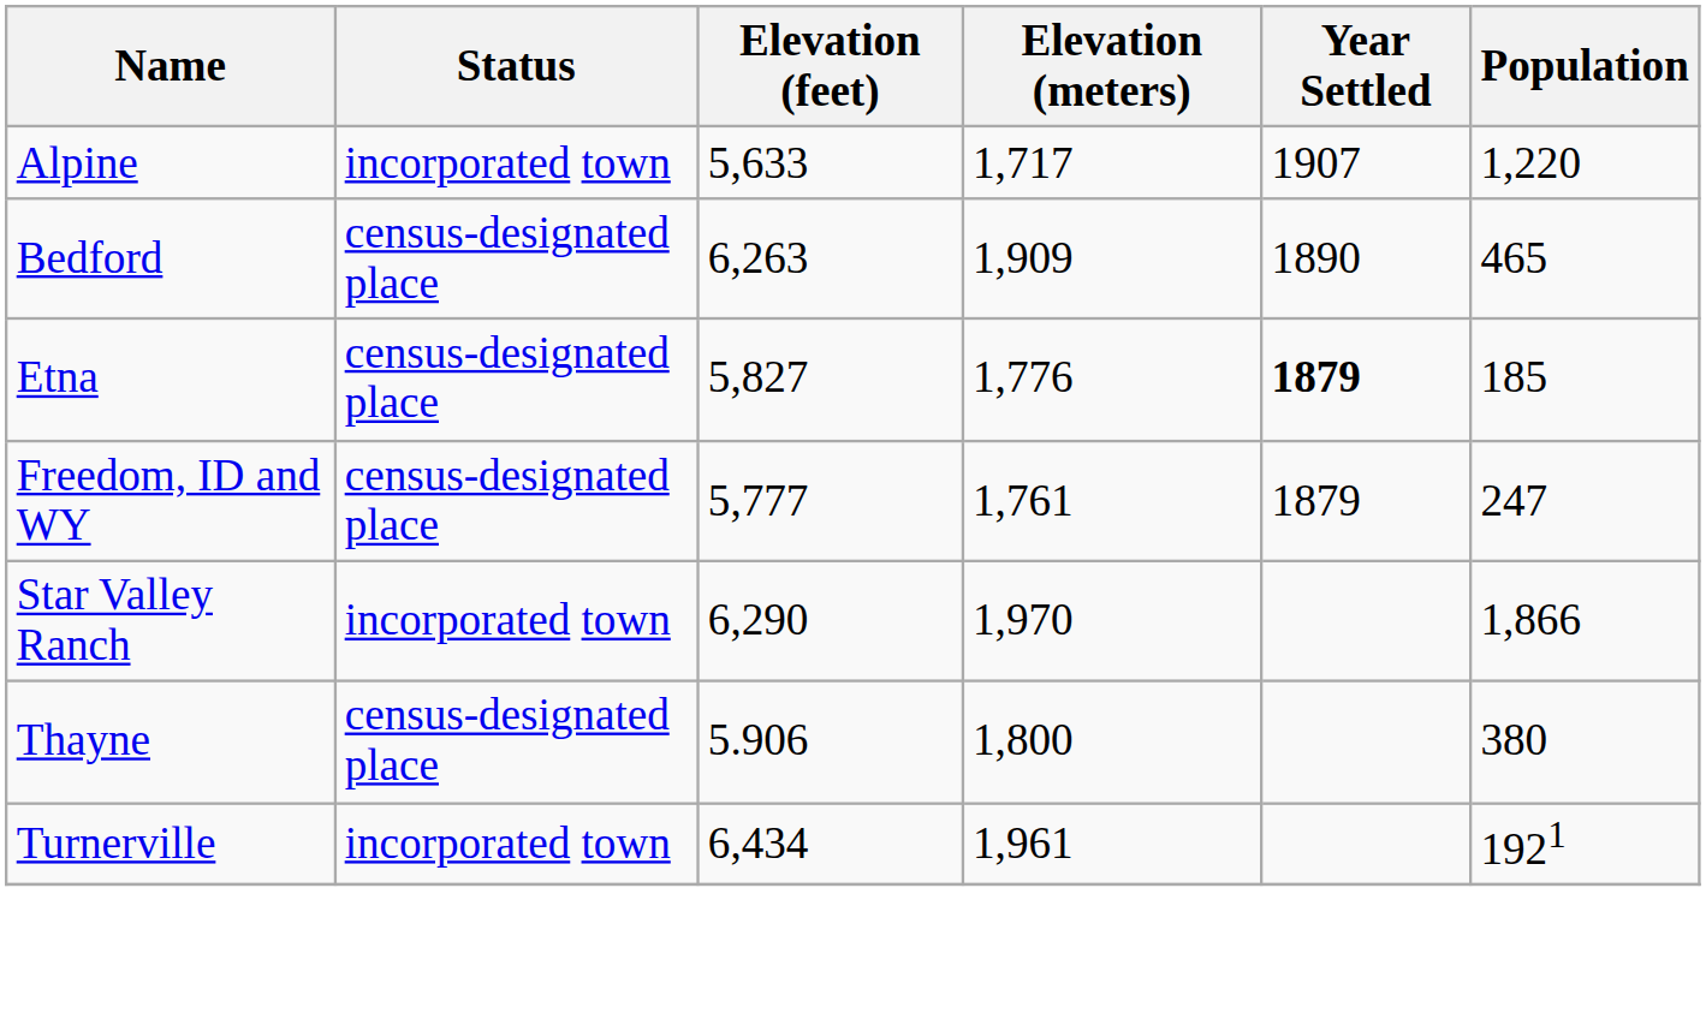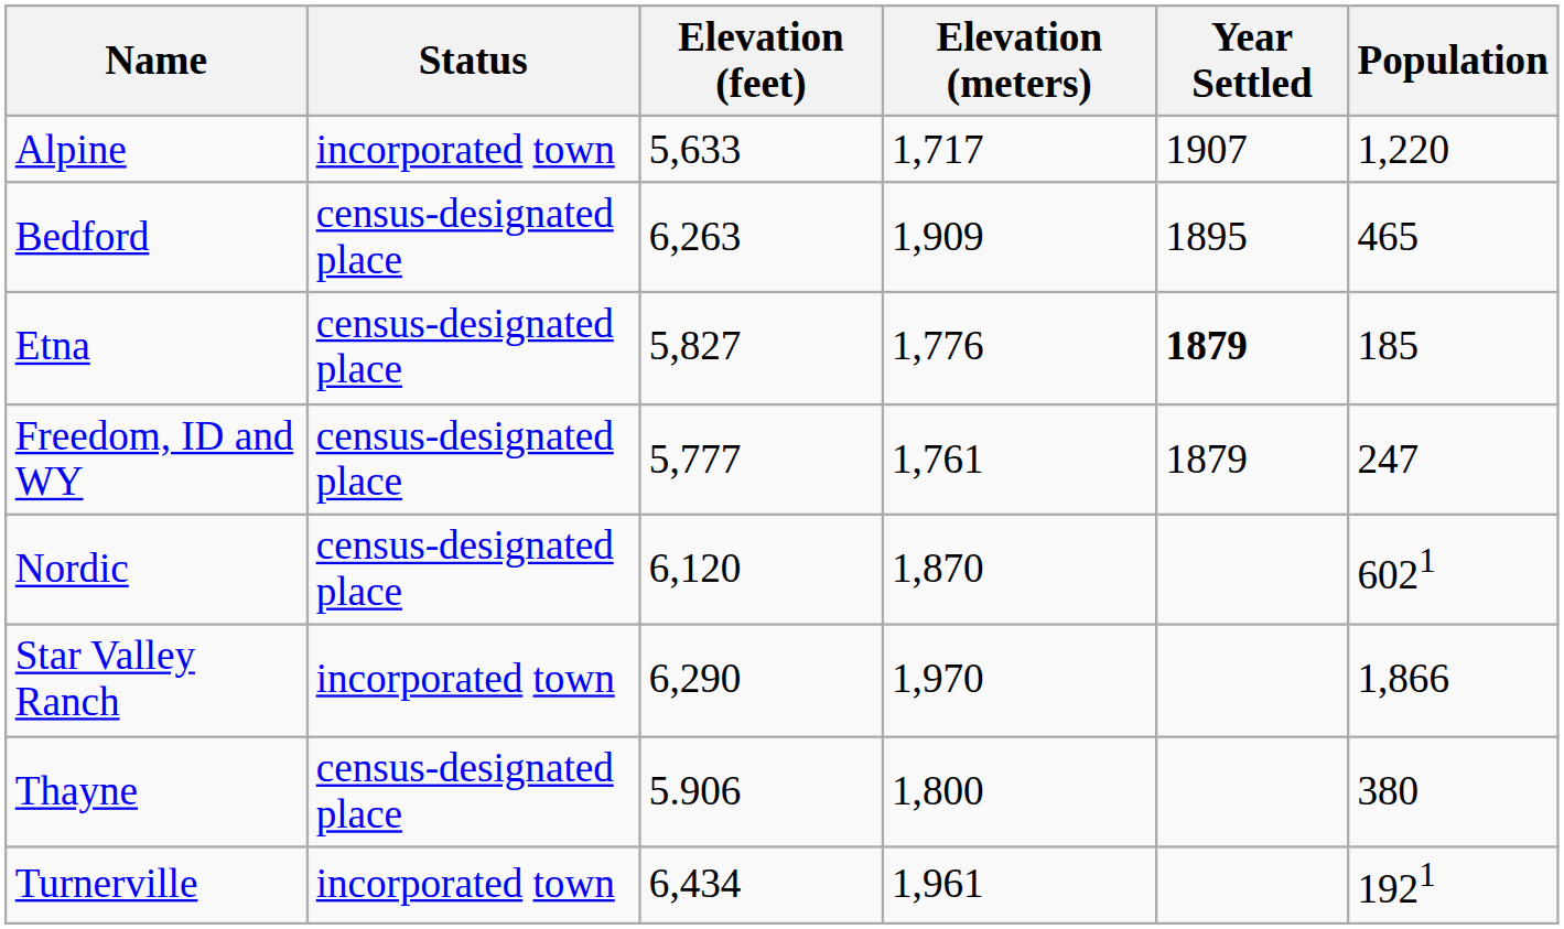 <table class="wikitable sortable">
 <tr>
 <th>Name</th>
 <th>Status</th>
 <th>Elevation (feet)</th>
 <th>Elevation (meters)</th>
 <th>Year Settled</th>
 <th>Population</th>
 </tr>
 <tr>
 <td><a href='#'>Alpine</a></td>
 <td><a href='#'>incorporated</a> <a href='#'>town</a></td>
 <td>5,633</td>
 <td>1,717</td>
 <td>1907</td>
 <td>1,220</td>
 </tr>
 <tr>
 <td><a href='#'>Bedford</a></td>
 <td><a href='#'>census-designated place</a></td>
 <td>6,263</td>
 <td>1,909</td>
-<td>1890</td>
+<td>1895</td>
 <td>465</td>
 </tr>
 <tr>
 <td><a href='#'>Etna</a></td>
 <td><a href='#'>census-designated place</a></td>
 <td>5,827</td>
 <td>1,776</td>
 <td><strong>1879</strong></td>
 <td>185</td>
 </tr>
 <tr>
 <td><a href='#'>Freedom, ID and WY</a></td>
 <td><a href='#'>census-designated place</a></td>
 <td>5,777</td>
 <td>1,761</td>
 <td>1879</td>
 <td>247</td>
+</tr>
+<tr>
+<td><a href='#'>Nordic</a></td>
+<td><a href='#'>census-designated place</a></td>
+<td>6,120</td>
+<td>1,870</td>
+<td></td>
+<td>602<sup>1</sup></td>
 </tr>
 <tr>
 <td><a href='#'>Star Valley Ranch</a></td>
 <td><a href='#'>incorporated</a> <a href='#'>town</a></td>
 <td>6,290</td>
 <td>1,970</td>
 <td></td>
 <td>1,866</td>
 </tr>
 <tr>
 <td><a href='#'>Thayne</a></td>
 <td><a href='#'>census-designated place</a></td>
 <td>5.906</td>
 <td>1,800</td>
 <td></td>
 <td>380</td>
 </tr>
 <tr>
 <td><a href='#'>Turnerville</a></td>
 <td><a href='#'>incorporated</a> <a href='#'>town</a></td>
 <td>6,434</td>
 <td>1,961</td>
 <td></td>
 <td>192<sup>1</sup></td>
 </tr>
 <tr>
 </tr>
 </table>
